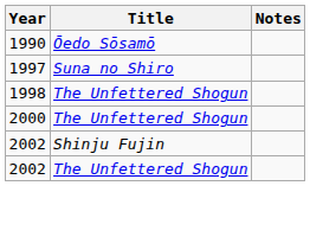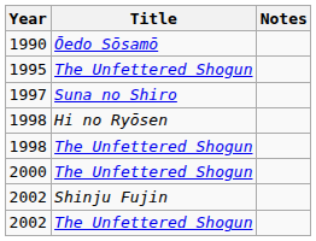 <table class="wikitable">
 <tr>
 <th>Year</th>
 <th>Title</th>
 <th>Notes</th>
 </tr>
 <tr>
 <td>1990</td>
 <td><em><a href='#'>Ōedo Sōsamō</a></em></td>
 <td></td>
 </tr>
 <tr>
+<td>1995</td>
+<td><em><a href='#'>The Unfettered Shogun</a></em></td>
+<td></td>
+</tr>
+<tr>
 <td>1997</td>
 <td><em><a href='#'>Suna no Shiro</a></em></td>
+<td></td>
+</tr>
+<tr>
+<td>1998</td>
+<td><em>Hi no Ryōsen</em></td>
 <td></td>
 </tr>
 <tr>
 <td>1998</td>
 <td><em><a href='#'>The Unfettered Shogun</a></em></td>
 <td></td>
 </tr>
 <tr>
 <td>2000</td>
 <td><em><a href='#'>The Unfettered Shogun</a></em></td>
 <td></td>
 </tr>
 <tr>
 <td>2002</td>
 <td><em>Shinju Fujin</em></td>
 <td></td>
 </tr>
 <tr>
 <td>2002</td>
 <td><em><a href='#'>The Unfettered Shogun</a></em></td>
 <td></td>
 </tr>
 </table>
